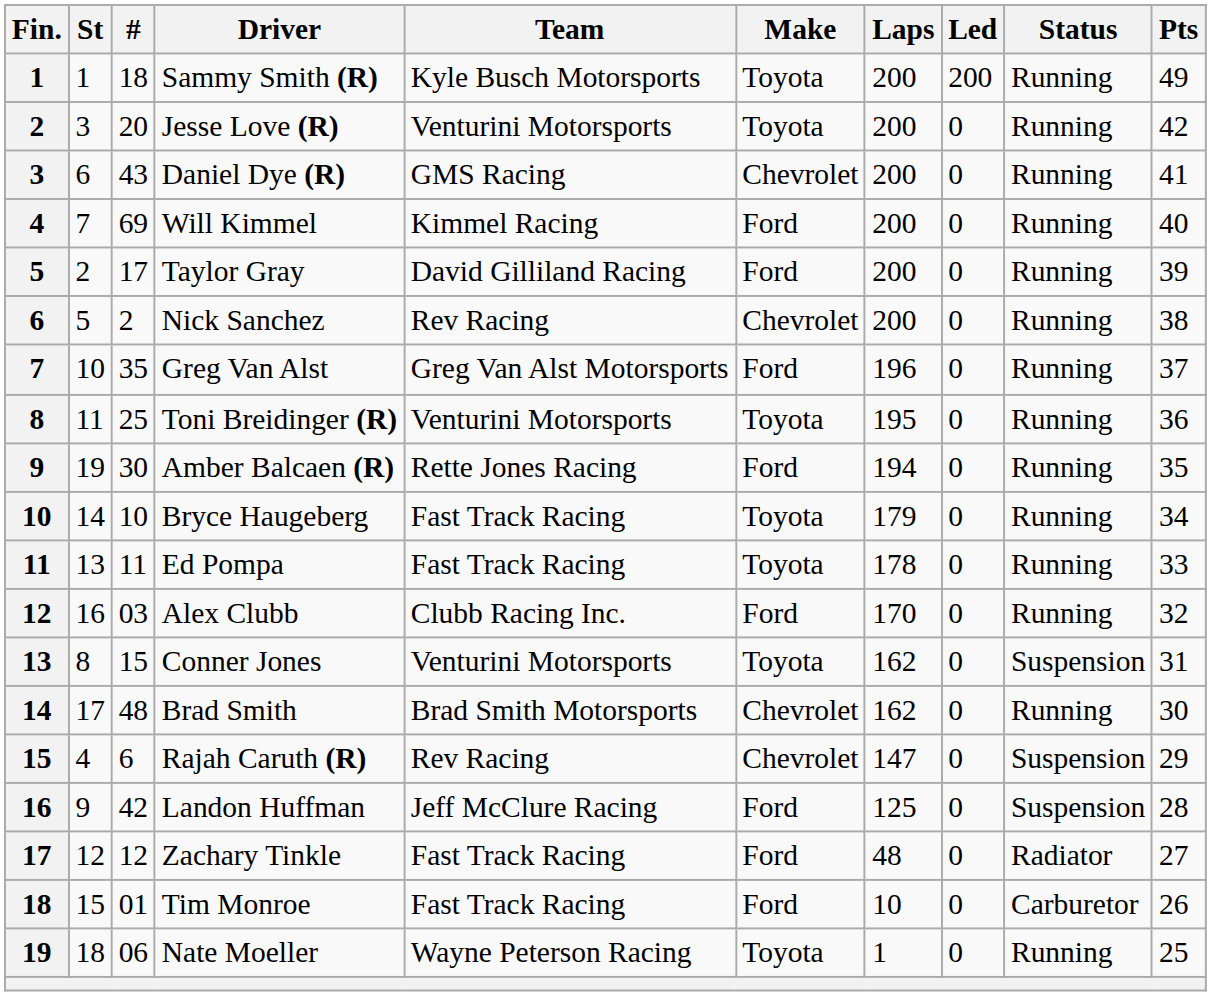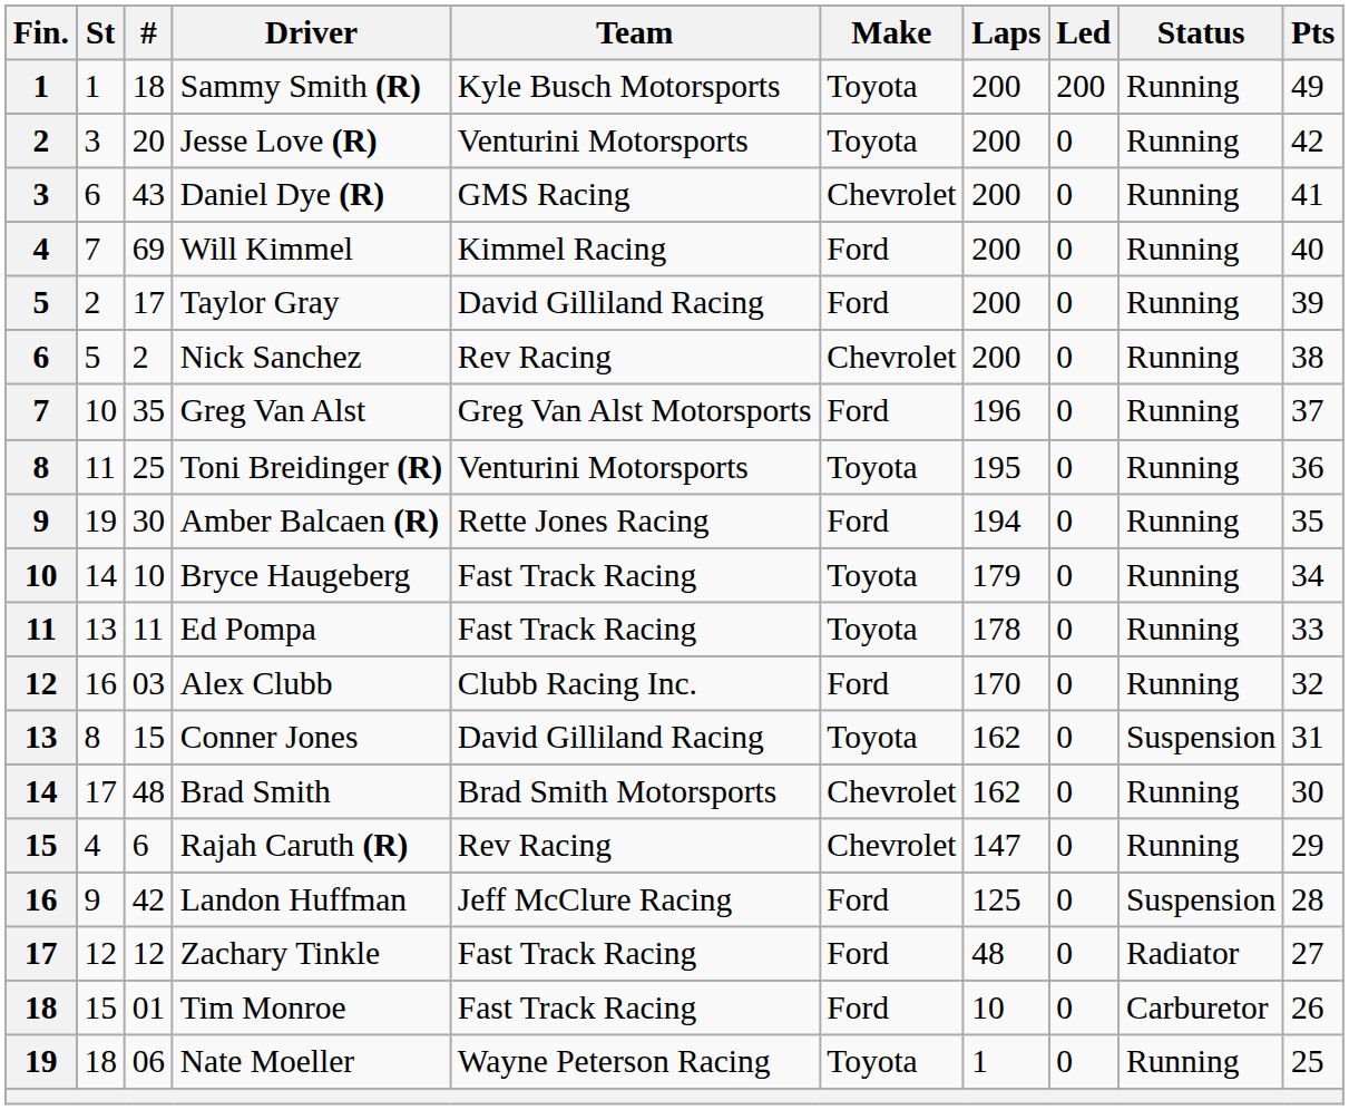 <table class="wikitable" style="font-size:95%">
 <tr>
 <th>Fin.</th>
 <th>St</th>
 <th>#</th>
 <th>Driver</th>
 <th>Team</th>
 <th>Make</th>
 <th>Laps</th>
 <th>Led</th>
 <th>Status</th>
 <th>Pts</th>
 </tr>
 <tr>
 <th>1</th>
 <td>1</td>
 <td>18</td>
 <td>Sammy Smith <strong>(R)</strong></td>
 <td>Kyle Busch Motorsports</td>
 <td>Toyota</td>
 <td>200</td>
 <td>200</td>
 <td>Running</td>
 <td>49</td>
 </tr>
 <tr>
 <th>2</th>
 <td>3</td>
 <td>20</td>
 <td>Jesse Love <strong>(R)</strong></td>
 <td>Venturini Motorsports</td>
 <td>Toyota</td>
 <td>200</td>
 <td>0</td>
 <td>Running</td>
 <td>42</td>
 </tr>
 <tr>
 <th>3</th>
 <td>6</td>
 <td>43</td>
 <td>Daniel Dye <strong>(R)</strong></td>
 <td>GMS Racing</td>
 <td>Chevrolet</td>
 <td>200</td>
 <td>0</td>
 <td>Running</td>
 <td>41</td>
 </tr>
 <tr>
 <th>4</th>
 <td>7</td>
 <td>69</td>
 <td>Will Kimmel</td>
 <td>Kimmel Racing</td>
 <td>Ford</td>
 <td>200</td>
 <td>0</td>
 <td>Running</td>
 <td>40</td>
 </tr>
 <tr>
 <th>5</th>
 <td>2</td>
 <td>17</td>
 <td>Taylor Gray</td>
 <td>David Gilliland Racing</td>
 <td>Ford</td>
 <td>200</td>
 <td>0</td>
 <td>Running</td>
 <td>39</td>
 </tr>
 <tr>
 <th>6</th>
 <td>5</td>
 <td>2</td>
 <td>Nick Sanchez</td>
 <td>Rev Racing</td>
 <td>Chevrolet</td>
 <td>200</td>
 <td>0</td>
 <td>Running</td>
 <td>38</td>
 </tr>
 <tr>
 <th>7</th>
 <td>10</td>
 <td>35</td>
 <td>Greg Van Alst</td>
 <td>Greg Van Alst Motorsports</td>
 <td>Ford</td>
 <td>196</td>
 <td>0</td>
 <td>Running</td>
 <td>37</td>
 </tr>
 <tr>
 <th>8</th>
 <td>11</td>
 <td>25</td>
 <td>Toni Breidinger <strong>(R)</strong></td>
 <td>Venturini Motorsports</td>
 <td>Toyota</td>
 <td>195</td>
 <td>0</td>
 <td>Running</td>
 <td>36</td>
 </tr>
 <tr>
 <th>9</th>
 <td>19</td>
 <td>30</td>
 <td>Amber Balcaen <strong>(R)</strong></td>
 <td>Rette Jones Racing</td>
 <td>Ford</td>
 <td>194</td>
 <td>0</td>
 <td>Running</td>
 <td>35</td>
 </tr>
 <tr>
 <th>10</th>
 <td>14</td>
 <td>10</td>
 <td>Bryce Haugeberg</td>
 <td>Fast Track Racing</td>
 <td>Toyota</td>
 <td>179</td>
 <td>0</td>
 <td>Running</td>
 <td>34</td>
 </tr>
 <tr>
 <th>11</th>
 <td>13</td>
 <td>11</td>
 <td>Ed Pompa</td>
 <td>Fast Track Racing</td>
 <td>Toyota</td>
 <td>178</td>
 <td>0</td>
 <td>Running</td>
 <td>33</td>
 </tr>
 <tr>
 <th>12</th>
 <td>16</td>
 <td>03</td>
 <td>Alex Clubb</td>
 <td>Clubb Racing Inc.</td>
 <td>Ford</td>
 <td>170</td>
 <td>0</td>
 <td>Running</td>
 <td>32</td>
 </tr>
 <tr>
 <th>13</th>
 <td>8</td>
 <td>15</td>
 <td>Conner Jones</td>
-<td>Venturini Motorsports</td>
+<td>David Gilliland Racing</td>
 <td>Toyota</td>
 <td>162</td>
 <td>0</td>
 <td>Suspension</td>
 <td>31</td>
 </tr>
 <tr>
 <th>14</th>
 <td>17</td>
 <td>48</td>
 <td>Brad Smith</td>
 <td>Brad Smith Motorsports</td>
 <td>Chevrolet</td>
 <td>162</td>
 <td>0</td>
 <td>Running</td>
 <td>30</td>
 </tr>
 <tr>
 <th>15</th>
 <td>4</td>
 <td>6</td>
 <td>Rajah Caruth <strong>(R)</strong></td>
 <td>Rev Racing</td>
 <td>Chevrolet</td>
 <td>147</td>
 <td>0</td>
-<td>Suspension</td>
+<td>Running</td>
 <td>29</td>
 </tr>
 <tr>
 <th>16</th>
 <td>9</td>
 <td>42</td>
 <td>Landon Huffman</td>
 <td>Jeff McClure Racing</td>
 <td>Ford</td>
 <td>125</td>
 <td>0</td>
 <td>Suspension</td>
 <td>28</td>
 </tr>
 <tr>
 <th>17</th>
 <td>12</td>
 <td>12</td>
 <td>Zachary Tinkle</td>
 <td>Fast Track Racing</td>
 <td>Ford</td>
 <td>48</td>
 <td>0</td>
 <td>Radiator</td>
 <td>27</td>
 </tr>
 <tr>
 <th>18</th>
 <td>15</td>
 <td>01</td>
 <td>Tim Monroe</td>
 <td>Fast Track Racing</td>
 <td>Ford</td>
 <td>10</td>
 <td>0</td>
 <td>Carburetor</td>
 <td>26</td>
 </tr>
 <tr>
 <th>19</th>
 <td>18</td>
 <td>06</td>
 <td>Nate Moeller</td>
 <td>Wayne Peterson Racing</td>
 <td>Toyota</td>
 <td>1</td>
 <td>0</td>
 <td>Running</td>
 <td>25</td>
 </tr>
 <tr>
 <th colspan="10"></th>
 </tr>
 </table>
